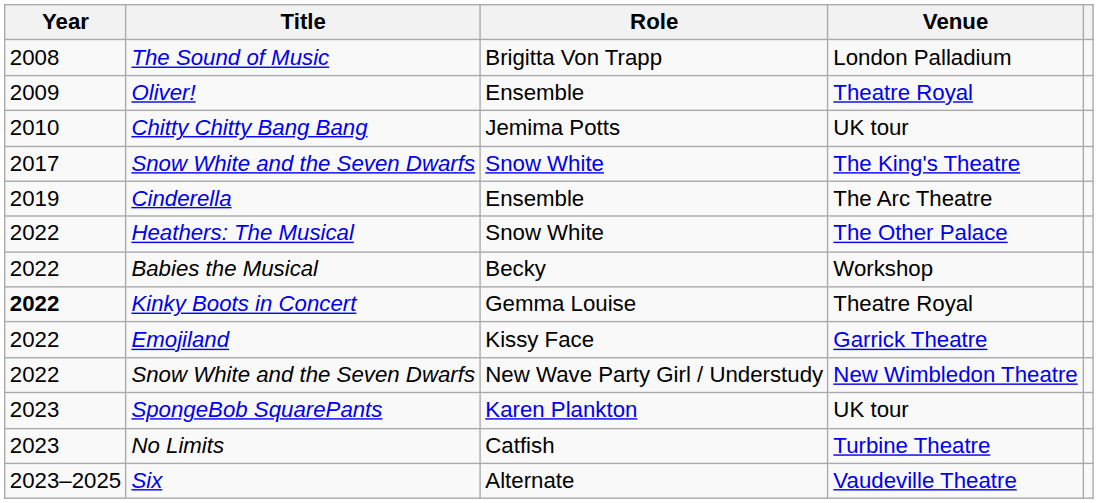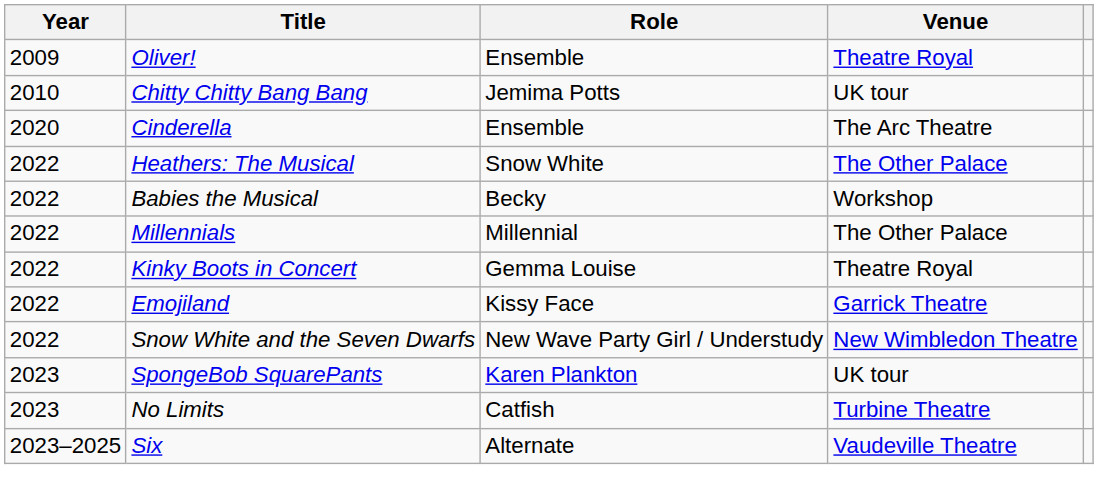 <table class="wikitable">
 <tr>
 <th>Year</th>
 <th>Title</th>
 <th>Role</th>
 <th>Venue</th>
 <th></th>
-</tr>
-<tr>
-<td>2008</td>
-<td><em><a href='#'>The Sound of Music</a></em></td>
-<td>Brigitta Von Trapp</td>
-<td>London Palladium</td>
-<td align="center"></td>
 </tr>
 <tr>
 <td>2009</td>
 <td><em><a href='#'>Oliver!</a></em></td>
 <td>Ensemble</td>
 <td><a href='#'>Theatre Royal</a></td>
 <td align="center"></td>
 </tr>
 <tr>
 <td>2010</td>
 <td><em><a href='#'>Chitty Chitty Bang Bang</a></em></td>
 <td>Jemima Potts</td>
 <td>UK tour</td>
 <td align="center"></td>
 </tr>
 <tr>
-<td>2017</td>
-<td><em><a href='#'>Snow White and the Seven Dwarfs</a></em></td>
-<td><a href='#'>Snow White</a></td>
-<td><a href='#'>The King's Theatre</a></td>
-<td align="center"></td>
-</tr>
-<tr>
-<td>2019</td>
+<td>2020</td>
 <td><em><a href='#'>Cinderella</a></em></td>
 <td>Ensemble</td>
 <td>The Arc Theatre</td>
 <td align="center"></td>
 </tr>
 <tr>
 <td>2022</td>
 <td><em><a href='#'>Heathers: The Musical</a></em></td>
 <td>Snow White</td>
 <td><a href='#'>The Other Palace</a></td>
 <td align="center"></td>
 </tr>
 <tr>
 <td>2022</td>
 <td><em>Babies the Musical</em></td>
 <td>Becky</td>
 <td>Workshop</td>
 <td align="center"></td>
 </tr>
 <tr>
-<td><strong>2022</strong></td>
+<td>2022</td>
+<td><em><a href='#'>Millennials</a></em></td>
+<td>Millennial</td>
+<td>The Other Palace</td>
+<td align="center"></td>
+</tr>
+<tr>
+<td>2022</td>
 <td><em><a href='#'>Kinky Boots in Concert</a></em></td>
 <td>Gemma Louise</td>
 <td>Theatre Royal</td>
 <td align="center"></td>
 </tr>
 <tr>
 <td>2022</td>
 <td><em><a href='#'>Emojiland</a></em></td>
 <td>Kissy Face</td>
 <td><a href='#'>Garrick Theatre</a></td>
 <td align="center"></td>
 </tr>
 <tr>
 <td>2022</td>
 <td><em>Snow White and the Seven Dwarfs</em></td>
 <td>New Wave Party Girl / Understudy</td>
 <td><a href='#'>New Wimbledon Theatre</a></td>
 <td align="center"></td>
 </tr>
 <tr>
 <td>2023</td>
 <td><em><a href='#'>SpongeBob SquarePants</a></em></td>
 <td><a href='#'>Karen Plankton</a></td>
 <td>UK tour</td>
 <td align="center"></td>
 </tr>
 <tr>
 <td>2023</td>
 <td><em>No Limits</em></td>
 <td>Catfish</td>
 <td><a href='#'>Turbine Theatre</a></td>
 <td align="center"></td>
 </tr>
 <tr>
 <td>2023–2025</td>
 <td><em><a href='#'>Six</a></em></td>
 <td>Alternate</td>
 <td><a href='#'>Vaudeville Theatre</a></td>
 <td align="center"></td>
 </tr>
 </table>
